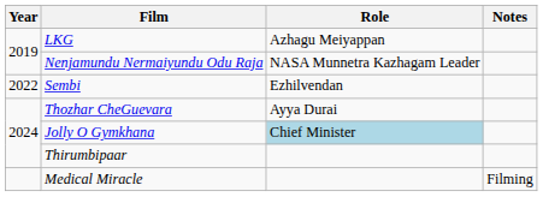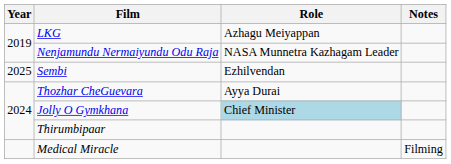 <table class="wikitable sortable">
 <tr>
 <th>Year</th>
 <th>Film</th>
 <th>Role</th>
 <th>Notes</th>
 </tr>
 <tr>
 <td rowspan="2">2019</td>
 <td><em><a href='#'>LKG</a></em></td>
 <td>Azhagu Meiyappan</td>
 <td></td>
 </tr>
 <tr>
 <td><em><a href='#'>Nenjamundu Nermaiyundu Odu Raja</a></em></td>
 <td>NASA Munnetra Kazhagam Leader</td>
 <td></td>
 </tr>
 <tr>
-<td>2022</td>
+<td>2025</td>
 <td><em><a href='#'>Sembi</a></em></td>
 <td>Ezhilvendan</td>
 <td></td>
 </tr>
 <tr>
 <td rowspan="3">2024</td>
 <td><em><a href='#'>Thozhar CheGuevara</a></em></td>
 <td>Ayya Durai</td>
 <td></td>
 </tr>
 <tr>
 <td><em><a href='#'>Jolly O Gymkhana</a></em></td>
 <td style="background: lightblue;">Chief Minister</td>
 <td></td>
 </tr>
 <tr>
 <td><em>Thirumbipaar</em></td>
 <td></td>
 <td></td>
 </tr>
 <tr>
 <td></td>
 <td><em>Medical Miracle</em></td>
 <td></td>
 <td>Filming</td>
 </tr>
 </table>
